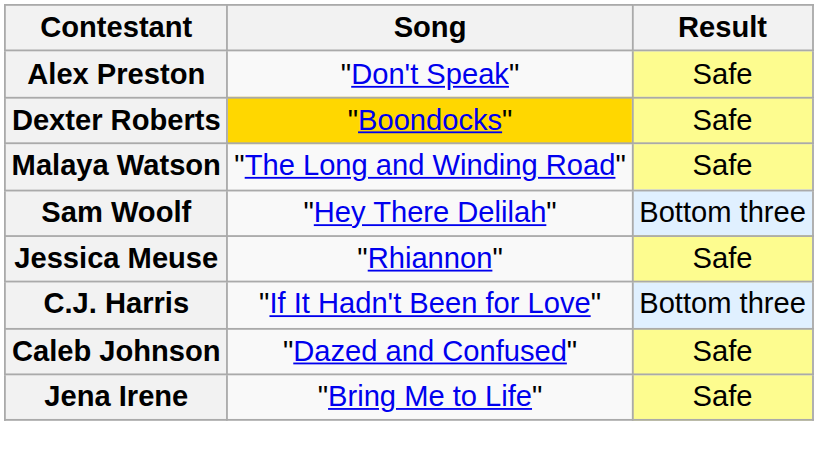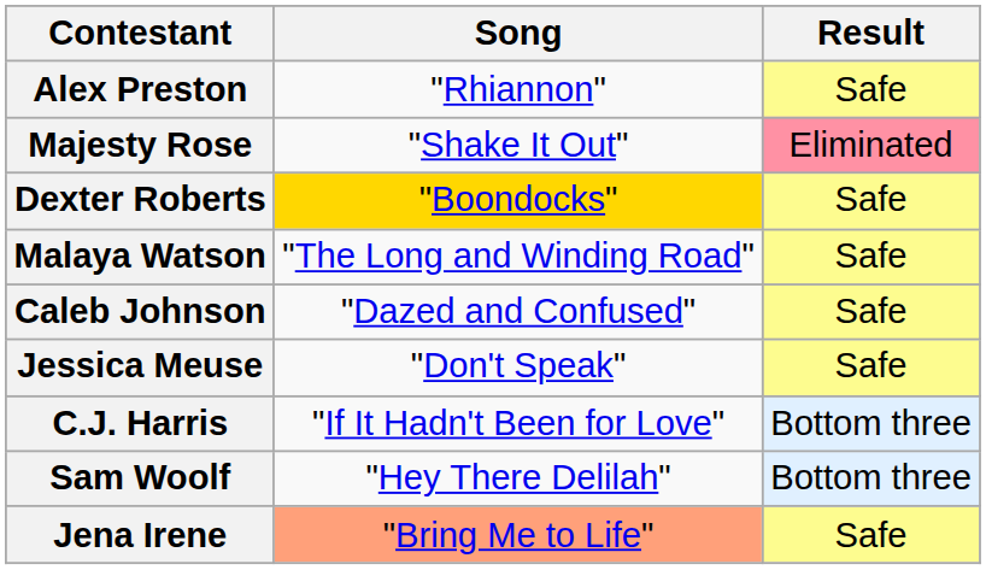 <table class="wikitable unsortable" style="text-align:center;">
 <tr>
 <th scope="col">Contestant</th>
 <th scope="col">Song</th>
 <th scope="col">Result</th>
 </tr>
 <tr>
 <th scope="row">Alex Preston</th>
-<td>"<a href='#'>Don't Speak</a>"</td>
+<td>"<a href='#'>Rhiannon</a>"</td>
 <td style="background:#fdfc8f;">Safe</td>
+</tr>
+<tr>
+<th scope="row">Majesty Rose</th>
+<td>"<a href='#'>Shake It Out</a>"</td>
+<td bgcolor="FF91A4">Eliminated</td>
 </tr>
 <tr>
 <th scope="row">Dexter Roberts</th>
 <td style="background: gold;">"<a href='#'>Boondocks</a>"</td>
 <td style="background:#fdfc8f;">Safe</td>
 </tr>
 <tr>
 <th scope="row">Malaya Watson</th>
 <td>"<a href='#'>The Long and Winding Road</a>"</td>
 <td style="background:#fdfc8f;">Safe</td>
 </tr>
 <tr>
-<th scope="row">Sam Woolf</th>
-<td>"<a href='#'>Hey There Delilah</a>"</td>
-<td bgcolor="E0F0FF">Bottom three</td>
+<th scope="row">Caleb Johnson</th>
+<td>"<a href='#'>Dazed and Confused</a>"</td>
+<td style="background:#fdfc8f;">Safe</td>
 </tr>
 <tr>
 <th scope="row">Jessica Meuse</th>
-<td>"<a href='#'>Rhiannon</a>"</td>
+<td>"<a href='#'>Don't Speak</a>"</td>
 <td style="background:#fdfc8f;">Safe</td>
 </tr>
 <tr>
 <th scope="row">C.J. Harris</th>
 <td>"<a href='#'>If It Hadn't Been for Love</a>"</td>
 <td bgcolor="E0F0FF">Bottom three</td>
 </tr>
 <tr>
-<th scope="row">Caleb Johnson</th>
-<td>"<a href='#'>Dazed and Confused</a>"</td>
-<td style="background:#fdfc8f;">Safe</td>
+<th scope="row">Sam Woolf</th>
+<td>"<a href='#'>Hey There Delilah</a>"</td>
+<td bgcolor="E0F0FF">Bottom three</td>
 </tr>
 <tr>
 <th scope="row">Jena Irene</th>
-<td>"<a href='#'>Bring Me to Life</a>"</td>
+<td style="background: lightsalmon;">"<a href='#'>Bring Me to Life</a>"</td>
 <td style="background:#fdfc8f;">Safe</td>
 </tr>
 </table>
